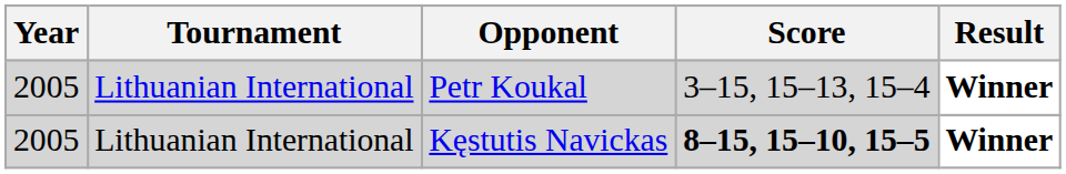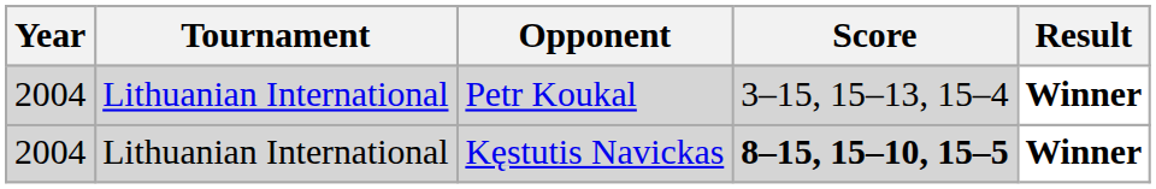 <table class="sortable wikitable" style="font-size: 90%;">
 <tr>
 <th>Year</th>
 <th>Tournament</th>
 <th>Opponent</th>
 <th>Score</th>
 <th>Result</th>
 </tr>
 <tr style="background:#D5D5D5">
-<td align="center">2005</td>
+<td align="center">2004</td>
 <td align="left"><a href='#'>Lithuanian International</a></td>
 <td align="left"> <a href='#'>Petr Koukal</a></td>
 <td align="left">3–15, 15–13, 15–4</td>
 <td style="text-align:left; background:white"> <strong>Winner</strong></td>
 </tr>
 <tr style="background:#D5D5D5">
-<td align="center">2005</td>
+<td align="center">2004</td>
 <td align="left">Lithuanian International</td>
 <td align="left"> <a href='#'>Kęstutis Navickas</a></td>
 <td align="left"><strong>8–15, 15–10, 15–5</strong></td>
 <td style="text-align:left; background:white"> <strong>Winner</strong></td>
 </tr>
 </table>
